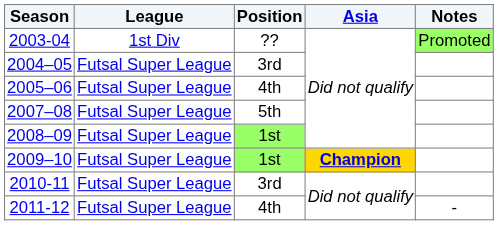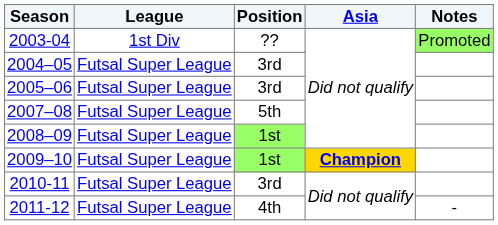 <table border="1" cellpadding="2" style="border-collapse:collapse; text-align:center; font-size:normal;">
 <tr style="background:#f0f6fa;">
 <th>Season</th>
 <th>League</th>
 <th>Position</th>
 <th><a href='#'>Asia</a></th>
 <th>Notes</th>
 </tr>
 <tr>
 <td><a href='#'>2003-04</a></td>
 <td><a href='#'>1st Div</a></td>
 <td>??</td>
 <td rowspan=5><em>Did not qualify</em></td>
 <td bgcolor=99FF66>Promoted</td>
 </tr>
 <tr>
 <td><a href='#'>2004–05</a></td>
 <td><a href='#'>Futsal Super League</a></td>
 <td>3rd</td>
 <td></td>
 </tr>
 <tr>
 <td><a href='#'>2005–06</a></td>
 <td><a href='#'>Futsal Super League</a></td>
-<td>4th</td>
+<td>3rd</td>
 <td></td>
 </tr>
 <tr>
 <td><a href='#'>2007–08</a></td>
 <td><a href='#'>Futsal Super League</a></td>
 <td>5th</td>
 <td></td>
 </tr>
 <tr>
 <td><a href='#'>2008–09</a></td>
 <td><a href='#'>Futsal Super League</a></td>
 <td bgcolor=99FF66>1st</td>
 <td></td>
 </tr>
 <tr>
 <td><a href='#'>2009–10</a></td>
 <td><a href='#'>Futsal Super League</a></td>
 <td bgcolor=99FF66>1st</td>
 <td bgcolor=gold><strong><a href='#'>Champion</a></strong></td>
 <td></td>
 </tr>
 <tr>
 <td><a href='#'>2010-11</a></td>
 <td><a href='#'>Futsal Super League</a></td>
 <td>3rd</td>
 <td rowspan=2><em>Did not qualify</em></td>
 <td></td>
 </tr>
 <tr>
 <td><a href='#'>2011-12</a></td>
 <td><a href='#'>Futsal Super League</a></td>
 <td>4th</td>
 <td>-</td>
 </tr>
 </table>
